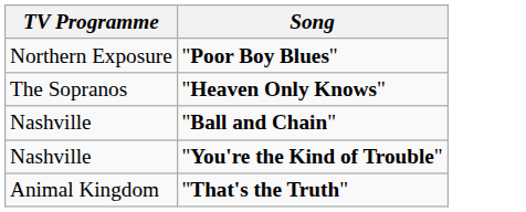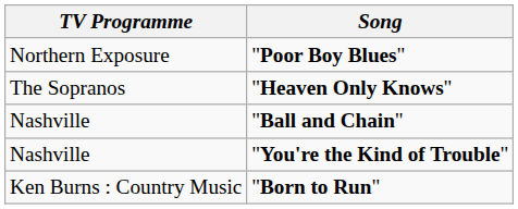 <table class="wikitable">
 <tr>
 <th><em>TV Programme</em></th>
 <th><em>Song</em></th>
 </tr>
 <tr>
 <td>Northern Exposure</td>
 <td>"<strong>Poor Boy Blues</strong>"</td>
 </tr>
 <tr>
 <td>The Sopranos</td>
 <td>"<strong>Heaven Only Knows</strong>"</td>
 </tr>
 <tr>
 <td>Nashville</td>
 <td>"<strong>Ball and Chain</strong>"</td>
 </tr>
 <tr>
 <td>Nashville</td>
 <td>"<strong>You're the Kind of Trouble</strong>"</td>
 </tr>
 <tr>
-<td>Animal Kingdom</td>
-<td>"<strong>That's the Truth</strong>"</td>
+<td>Ken Burns : Country Music</td>
+<td>"<strong>Born to Run</strong>"</td>
 </tr>
 </table>
